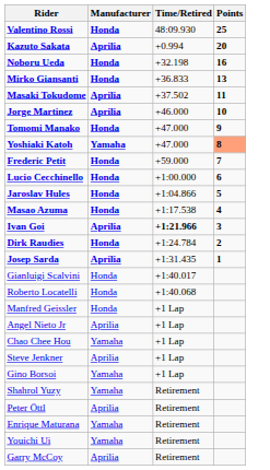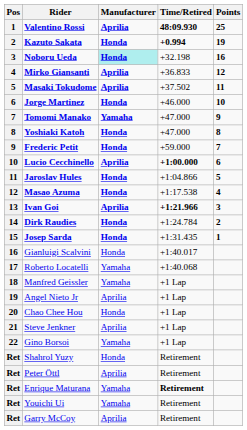 <table class="wikitable" style="font-size: 95%;">
 <tr>
+<th>Pos</th>
 <th>Rider</th>
 <th>Manufacturer</th>
 <th>Time/Retired</th>
 <th>Points</th>
 </tr>
 <tr>
+<th>1</th>
 <td> <strong><a href='#'>Valentino Rossi</a></strong></td>
-<td><strong><a href='#'>Honda</a></strong></td>
-<td>48:09.930</td>
+<td><strong><a href='#'>Aprilia</a></strong></td>
+<td><strong>48:09.930</strong></td>
 <td><strong>25</strong></td>
 </tr>
 <tr>
+<th>2</th>
 <td> <strong><a href='#'>Kazuto Sakata</a></strong></td>
-<td><strong><a href='#'>Aprilia</a></strong></td>
-<td>+0.994</td>
-<td><strong>20</strong></td>
+<td><strong><a href='#'>Honda</a></strong></td>
+<td><strong>+0.994</strong></td>
+<td><strong>19</strong></td>
 </tr>
 <tr>
+<th>3</th>
 <td> <strong><a href='#'>Noboru Ueda</a></strong></td>
-<td><strong><a href='#'>Honda</a></strong></td>
+<td style="background: paleturquoise;"><strong><a href='#'>Honda</a></strong></td>
 <td>+32.198</td>
 <td><strong>16</strong></td>
 </tr>
 <tr>
+<th>4</th>
 <td> <strong><a href='#'>Mirko Giansanti</a></strong></td>
-<td><strong><a href='#'>Honda</a></strong></td>
+<td><strong><a href='#'>Aprilia</a></strong></td>
 <td>+36.833</td>
-<td><strong>13</strong></td>
+<td><strong>12</strong></td>
 </tr>
 <tr>
+<th>5</th>
 <td> <strong><a href='#'>Masaki Tokudome</a></strong></td>
 <td><strong><a href='#'>Aprilia</a></strong></td>
 <td>+37.502</td>
 <td><strong>11</strong></td>
 </tr>
 <tr>
+<th>6</th>
 <td> <strong><a href='#'>Jorge Martinez</a></strong></td>
-<td><strong><a href='#'>Aprilia</a></strong></td>
+<td><strong><a href='#'>Honda</a></strong></td>
 <td>+46.000</td>
 <td><strong>10</strong></td>
 </tr>
 <tr>
+<th>7</th>
 <td> <strong><a href='#'>Tomomi Manako</a></strong></td>
-<td><strong><a href='#'>Honda</a></strong></td>
+<td><strong><a href='#'>Yamaha</a></strong></td>
 <td>+47.000</td>
 <td><strong>9</strong></td>
 </tr>
 <tr>
+<th>8</th>
 <td> <strong><a href='#'>Yoshiaki Katoh</a></strong></td>
-<td><strong><a href='#'>Yamaha</a></strong></td>
+<td><strong><a href='#'>Honda</a></strong></td>
 <td>+47.000</td>
-<td style="background: lightsalmon;"><strong>8</strong></td>
+<td><strong>8</strong></td>
 </tr>
 <tr>
+<th>9</th>
 <td> <strong><a href='#'>Frederic Petit</a></strong></td>
 <td><strong><a href='#'>Honda</a></strong></td>
 <td>+59.000</td>
 <td><strong>7</strong></td>
 </tr>
 <tr>
+<th>10</th>
 <td> <strong><a href='#'>Lucio Cecchinello</a></strong></td>
-<td><strong><a href='#'>Honda</a></strong></td>
-<td>+1:00.000</td>
+<td><strong><a href='#'>Aprilia</a></strong></td>
+<td><strong>+1:00.000</strong></td>
 <td><strong>6</strong></td>
 </tr>
 <tr>
+<th>11</th>
 <td> <strong><a href='#'>Jaroslav Hules</a></strong></td>
 <td><strong><a href='#'>Honda</a></strong></td>
 <td>+1:04.866</td>
 <td><strong>5</strong></td>
 </tr>
 <tr>
+<th>12</th>
 <td> <strong><a href='#'>Masao Azuma</a></strong></td>
 <td><strong><a href='#'>Honda</a></strong></td>
 <td>+1:17.538</td>
 <td><strong>4</strong></td>
 </tr>
 <tr>
+<th>13</th>
 <td> <strong><a href='#'>Ivan Goi</a></strong></td>
 <td><strong><a href='#'>Aprilia</a></strong></td>
 <td><strong>+1:21.966</strong></td>
 <td><strong>3</strong></td>
 </tr>
 <tr>
+<th>14</th>
 <td> <strong><a href='#'>Dirk Raudies</a></strong></td>
 <td><strong><a href='#'>Honda</a></strong></td>
 <td>+1:24.784</td>
 <td><strong>2</strong></td>
 </tr>
 <tr>
+<th>15</th>
 <td> <strong><a href='#'>Josep Sarda</a></strong></td>
-<td><strong><a href='#'>Aprilia</a></strong></td>
+<td><strong><a href='#'>Honda</a></strong></td>
 <td>+1:31.435</td>
 <td><strong>1</strong></td>
 </tr>
 <tr>
+<th>16</th>
 <td> <a href='#'>Gianluigi Scalvini</a></td>
 <td><a href='#'>Honda</a></td>
 <td>+1:40.017</td>
 <td></td>
 </tr>
 <tr>
+<th>17</th>
 <td> <a href='#'>Roberto Locatelli</a></td>
-<td><a href='#'>Honda</a></td>
+<td><a href='#'>Yamaha</a></td>
 <td>+1:40.068</td>
 <td></td>
 </tr>
 <tr>
+<th>18</th>
 <td> <a href='#'>Manfred Geissler</a></td>
-<td><a href='#'>Honda</a></td>
+<td><a href='#'>Yamaha</a></td>
 <td>+1 Lap</td>
 <td></td>
 </tr>
 <tr>
+<th>19</th>
 <td> <a href='#'>Angel Nieto Jr</a></td>
 <td><a href='#'>Aprilia</a></td>
 <td>+1 Lap</td>
 <td></td>
 </tr>
 <tr>
+<th>20</th>
 <td> <a href='#'>Chao Chee Hou</a></td>
-<td><a href='#'>Yamaha</a></td>
+<td><a href='#'>Honda</a></td>
 <td>+1 Lap</td>
 <td></td>
 </tr>
 <tr>
+<th>21</th>
 <td> <a href='#'>Steve Jenkner</a></td>
 <td><a href='#'>Aprilia</a></td>
 <td>+1 Lap</td>
 <td></td>
 </tr>
 <tr>
+<th>22</th>
 <td> <a href='#'>Gino Borsoi</a></td>
 <td><a href='#'>Yamaha</a></td>
 <td>+1 Lap</td>
 <td></td>
 </tr>
 <tr>
+<th>Ret</th>
 <td> <a href='#'>Shahrol Yuzy</a></td>
-<td><a href='#'>Yamaha</a></td>
+<td><a href='#'>Honda</a></td>
 <td>Retirement</td>
 <td></td>
 </tr>
 <tr>
+<th>Ret</th>
 <td> <a href='#'>Peter Öttl</a></td>
 <td><a href='#'>Aprilia</a></td>
 <td>Retirement</td>
 <td></td>
 </tr>
 <tr>
+<th>Ret</th>
 <td> <a href='#'>Enrique Maturana</a></td>
 <td><a href='#'>Yamaha</a></td>
-<td>Retirement</td>
+<td><strong>Retirement</strong></td>
 <td></td>
 </tr>
 <tr>
+<th>Ret</th>
 <td> <a href='#'>Youichi Ui</a></td>
 <td><a href='#'>Yamaha</a></td>
 <td>Retirement</td>
 <td></td>
 </tr>
 <tr>
+<th>Ret</th>
 <td> <a href='#'>Garry McCoy</a></td>
 <td><a href='#'>Aprilia</a></td>
 <td>Retirement</td>
 <td></td>
 </tr>
 </table>
